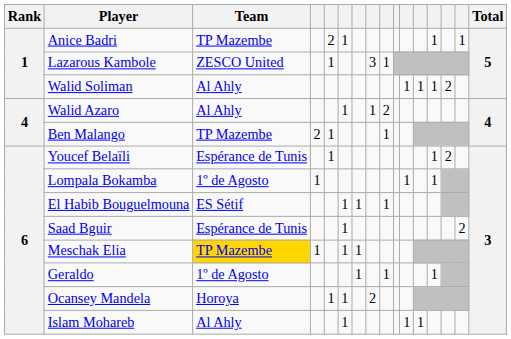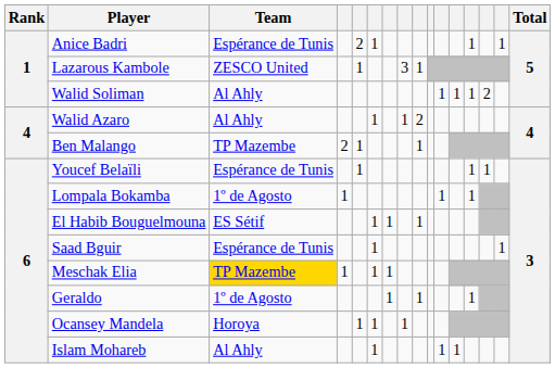 <table class="wikitable" style="text-align:center; font-size:90%">
 <tr>
 <th>Rank</th>
 <th>Player</th>
 <th>Team</th>
 <th></th>
 <th></th>
 <th></th>
 <th></th>
 <th></th>
 <th></th>
 <th></th>
 <th></th>
 <th></th>
 <th></th>
 <th></th>
 <th></th>
 <th>Total</th>
 </tr>
 <tr>
 <th rowspan=3>1</th>
 <td align=left> <a href='#'>Anice Badri</a></td>
-<td align=left> <a href='#'>TP Mazembe</a></td>
+<td align=left> <a href='#'>Espérance de Tunis</a></td>
 <td></td>
 <td>2</td>
 <td>1</td>
 <td></td>
 <td></td>
 <td></td>
 <td></td>
 <td></td>
 <td></td>
 <td>1</td>
 <td></td>
 <td>1</td>
 <th rowspan=3>5</th>
 </tr>
 <tr>
 <td align=left> <a href='#'>Lazarous Kambole</a></td>
 <td align=left> <a href='#'>ZESCO United</a></td>
 <td></td>
 <td>1</td>
 <td></td>
 <td></td>
 <td>3</td>
 <td>1</td>
 <td bgcolor="silver" colspan=6></td>
 </tr>
 <tr>
 <td align=left> <a href='#'>Walid Soliman</a></td>
 <td align=left> <a href='#'>Al Ahly</a></td>
 <td></td>
 <td></td>
 <td></td>
 <td></td>
 <td></td>
 <td></td>
 <td></td>
 <td>1</td>
 <td>1</td>
 <td>1</td>
 <td>2</td>
 <td></td>
 </tr>
 <tr>
 <th rowspan=2>4</th>
 <td align=left> <a href='#'>Walid Azaro</a></td>
 <td align=left> <a href='#'>Al Ahly</a></td>
 <td></td>
 <td></td>
 <td>1</td>
 <td></td>
 <td>1</td>
 <td>2</td>
 <td></td>
 <td></td>
 <td></td>
 <td></td>
 <td></td>
 <td></td>
 <th rowspan=2>4</th>
 </tr>
 <tr>
 <td align=left> <a href='#'>Ben Malango</a></td>
 <td align=left> <a href='#'>TP Mazembe</a></td>
 <td>2</td>
 <td>1</td>
 <td></td>
 <td></td>
 <td></td>
 <td>1</td>
 <td></td>
 <td></td>
 <td bgcolor="silver" colspan=4></td>
 </tr>
 <tr>
 <th rowspan=8>6</th>
 <td align=left> <a href='#'>Youcef Belaïli</a></td>
 <td align=left> <a href='#'>Espérance de Tunis</a></td>
 <td></td>
 <td>1</td>
 <td></td>
 <td></td>
 <td></td>
 <td></td>
 <td></td>
 <td></td>
 <td></td>
 <td>1</td>
-<td>2</td>
+<td>1</td>
 <td></td>
 <th rowspan=8>3</th>
 </tr>
 <tr>
 <td align=left> <a href='#'>Lompala Bokamba</a></td>
 <td align=left> <a href='#'>1º de Agosto</a></td>
 <td>1</td>
 <td></td>
 <td></td>
 <td></td>
 <td></td>
 <td></td>
 <td></td>
 <td>1</td>
 <td></td>
 <td>1</td>
 <td bgcolor="silver" colspan=2></td>
 </tr>
 <tr>
 <td align=left> <a href='#'>El Habib Bouguelmouna</a></td>
 <td align=left> <a href='#'>ES Sétif</a></td>
 <td></td>
 <td></td>
 <td>1</td>
 <td>1</td>
 <td></td>
 <td>1</td>
 <td></td>
 <td></td>
 <td></td>
 <td></td>
 <td bgcolor="silver" colspan=2></td>
 </tr>
 <tr>
 <td align=left> <a href='#'>Saad Bguir</a></td>
 <td align=left> <a href='#'>Espérance de Tunis</a></td>
 <td></td>
 <td></td>
 <td>1</td>
 <td></td>
 <td></td>
 <td></td>
 <td></td>
 <td></td>
 <td></td>
 <td></td>
 <td></td>
-<td>2</td>
+<td>1</td>
 </tr>
 <tr>
 <td align=left> <a href='#'>Meschak Elia</a></td>
 <td align=left style="background: gold;"> <a href='#'>TP Mazembe</a></td>
 <td>1</td>
 <td></td>
 <td>1</td>
 <td>1</td>
 <td></td>
 <td></td>
 <td></td>
 <td></td>
 <td bgcolor="silver" colspan=4></td>
 </tr>
 <tr>
 <td align=left> <a href='#'>Geraldo</a></td>
 <td align=left> <a href='#'>1º de Agosto</a></td>
 <td></td>
 <td></td>
 <td></td>
 <td>1</td>
 <td></td>
 <td>1</td>
 <td></td>
 <td></td>
 <td></td>
 <td>1</td>
 <td bgcolor="silver" colspan=2></td>
 </tr>
 <tr>
 <td align=left> <a href='#'>Ocansey Mandela</a></td>
 <td align=left> <a href='#'>Horoya</a></td>
 <td></td>
 <td>1</td>
 <td>1</td>
 <td></td>
-<td>2</td>
+<td>1</td>
 <td></td>
 <td></td>
 <td></td>
 <td bgcolor="silver" colspan=4></td>
 </tr>
 <tr>
 <td align=left> <a href='#'>Islam Mohareb</a></td>
 <td align=left> <a href='#'>Al Ahly</a></td>
 <td></td>
 <td></td>
 <td>1</td>
 <td></td>
 <td></td>
 <td></td>
 <td></td>
 <td>1</td>
 <td>1</td>
 <td></td>
 <td></td>
 <td></td>
 </tr>
 </table>
